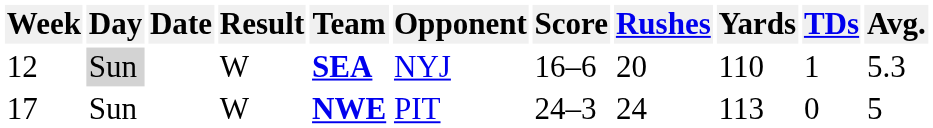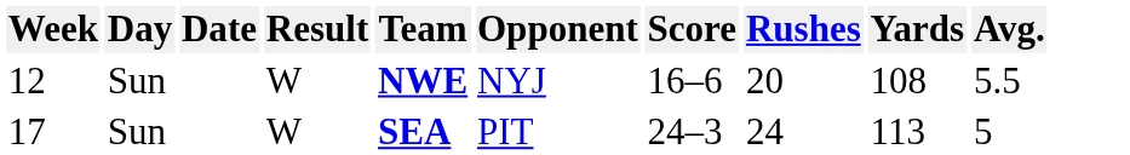 <table>
 <tr>
 <td align="center" style="background:#f0f0f0;"><strong>Week</strong></td>
 <td align="center" style="background:#f0f0f0;"><strong>Day</strong></td>
 <td align="center" style="background:#f0f0f0;"><strong>Date</strong></td>
 <td align="center" style="background:#f0f0f0;"><strong>Result</strong></td>
 <td align="center" style="background:#f0f0f0;"><strong>Team</strong></td>
 <td align="center" style="background:#f0f0f0;"><strong>Opponent</strong></td>
 <td align="center" style="background:#f0f0f0;"><strong>Score</strong></td>
 <td align="center" style="background:#f0f0f0;"><strong><a href='#'>Rushes</a></strong></td>
 <td align="center" style="background:#f0f0f0;"><strong>Yards</strong></td>
-<td align="center" style="background:#f0f0f0;"><strong><a href='#'>TDs</a></strong></td>
 <td align="center" style="background:#f0f0f0;"><strong>Avg.</strong></td>
 </tr>
 <tr>
 <td>12</td>
-<td style="background: lightgrey;">Sun</td>
+<td>Sun</td>
 <td></td>
 <td>W</td>
-<td><strong><a href='#'>SEA</a></strong></td>
+<td><strong><a href='#'>NWE</a> </strong></td>
 <td><a href='#'>NYJ</a></td>
 <td>16–6</td>
 <td>20</td>
-<td>110</td>
-<td>1</td>
-<td>5.3</td>
+<td>108</td>
+<td>5.5</td>
 </tr>
 <tr>
 <td>17</td>
 <td>Sun</td>
 <td></td>
 <td>W</td>
-<td><strong><a href='#'>NWE</a> </strong></td>
+<td><strong><a href='#'>SEA</a></strong></td>
 <td><a href='#'>PIT</a></td>
 <td>24–3</td>
 <td>24</td>
 <td>113</td>
-<td>0</td>
 <td>5</td>
 </tr>
 </table>
